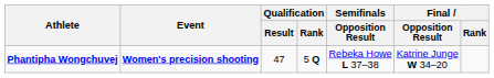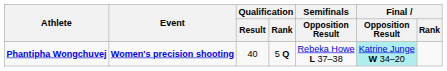 <table class="wikitable" style="font-size:90%">
 <tr>
 <th rowspan="2">Athlete</th>
 <th rowspan="2">Event</th>
 <th colspan="2">Qualification</th>
 <th>Semifinals</th>
 <th colspan=2>Final / </th>
 </tr>
 <tr style="font-size:95%">
 <th>Result</th>
 <th>Rank</th>
 <th>Opposition<br>Result</th>
 <th>Opposition<br>Result</th>
 <th>Rank</th>
 </tr>
 <tr align=center>
 <td align=left><strong><a href='#'>Phantipha Wongchuvej</a></strong></td>
 <td align=left><strong><a href='#'>Women's precision shooting</a></strong></td>
-<td>47</td>
+<td>40</td>
 <td>5 <strong>Q</strong></td>
 <td> <a href='#'>Rebeka Howe</a><br><strong>L</strong> 37–38</td>
-<td> <a href='#'>Katrine Junge</a><br><strong>W</strong> 34–20</td>
+<td style="background: paleturquoise;"> <a href='#'>Katrine Junge</a><br><strong>W</strong> 34–20</td>
 <td></td>
 </tr>
 </table>
